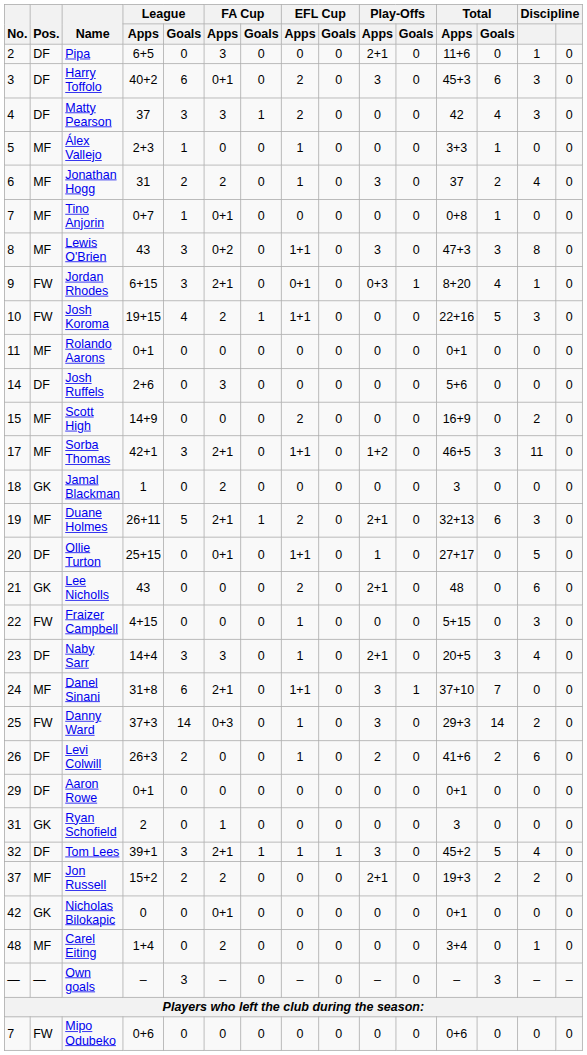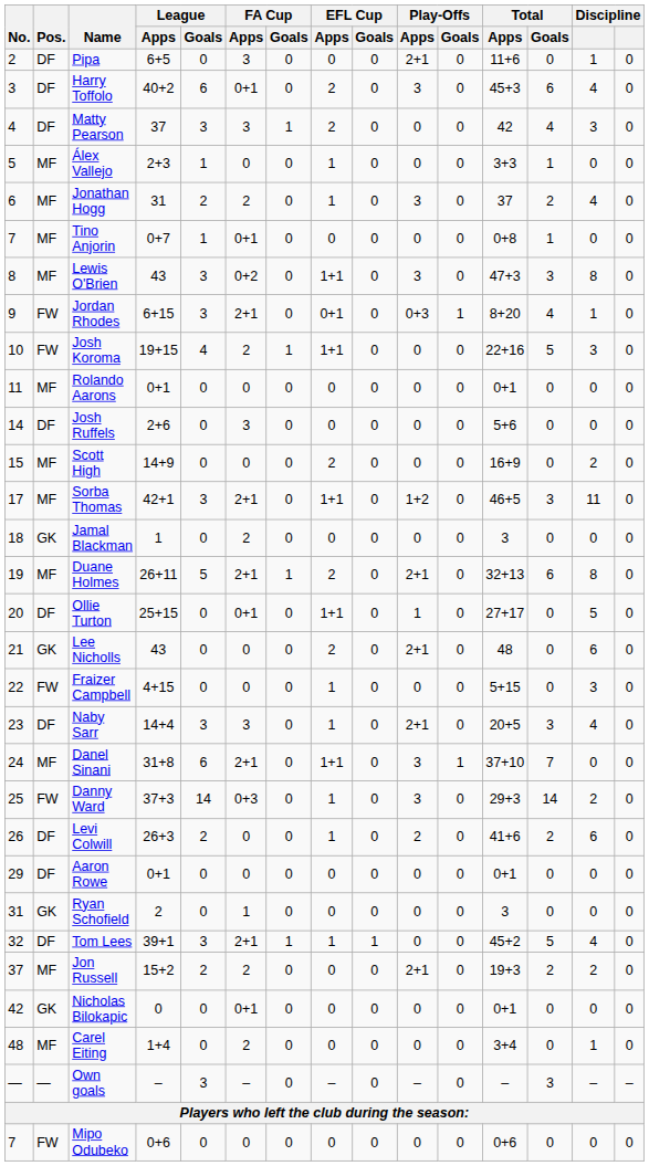 <table class="wikitable" style="text-align:center">
 <tr>
 <th rowspan="2" valign="bottom">No.</th>
 <th rowspan="2" valign="bottom">Pos.</th>
 <th rowspan="2" valign="bottom">Name</th>
 <th colspan="2" width="85">League</th>
 <th colspan="2" width="85">FA Cup</th>
 <th colspan="2" width="85">EFL Cup</th>
 <th colspan="2" width="85">Play-Offs</th>
 <th colspan="2" width="85">Total</th>
 <th colspan="2" width="85">Discipline</th>
 </tr>
 <tr>
 <th>Apps</th>
 <th>Goals</th>
 <th>Apps</th>
 <th>Goals</th>
 <th>Apps</th>
 <th>Goals</th>
 <th>Apps</th>
 <th>Goals</th>
 <th>Apps</th>
 <th>Goals</th>
 <th></th>
 <th></th>
 </tr>
 <tr>
 <td align="left">2</td>
 <td align="left">DF</td>
 <td align="left"> <a href='#'>Pipa</a></td>
 <td>6+5</td>
 <td>0</td>
 <td>3</td>
 <td>0</td>
 <td>0</td>
 <td>0</td>
 <td>2+1</td>
 <td>0</td>
 <td>11+6</td>
 <td>0</td>
 <td>1</td>
 <td>0</td>
 </tr>
 <tr>
 <td align="left">3</td>
 <td align="left">DF</td>
 <td align="left"> <a href='#'>Harry Toffolo</a></td>
 <td>40+2</td>
 <td>6</td>
 <td>0+1</td>
 <td>0</td>
 <td>2</td>
 <td>0</td>
 <td>3</td>
 <td>0</td>
 <td>45+3</td>
 <td>6</td>
-<td>3</td>
+<td>4</td>
 <td>0</td>
 </tr>
 <tr>
 <td align="left">4</td>
 <td align="left">DF</td>
 <td align="left"> <a href='#'>Matty Pearson</a></td>
 <td>37</td>
 <td>3</td>
 <td>3</td>
 <td>1</td>
 <td>2</td>
 <td>0</td>
 <td>0</td>
 <td>0</td>
 <td>42</td>
 <td>4</td>
 <td>3</td>
 <td>0</td>
 </tr>
 <tr>
 <td align="left">5</td>
 <td align="left">MF</td>
 <td align="left"> <a href='#'>Álex Vallejo</a></td>
 <td>2+3</td>
 <td>1</td>
 <td>0</td>
 <td>0</td>
 <td>1</td>
 <td>0</td>
 <td>0</td>
 <td>0</td>
 <td>3+3</td>
 <td>1</td>
 <td>0</td>
 <td>0</td>
 </tr>
 <tr>
 <td align="left">6</td>
 <td align="left">MF</td>
 <td align="left"> <a href='#'>Jonathan Hogg</a></td>
 <td>31</td>
 <td>2</td>
 <td>2</td>
 <td>0</td>
 <td>1</td>
 <td>0</td>
 <td>3</td>
 <td>0</td>
 <td>37</td>
 <td>2</td>
 <td>4</td>
 <td>0</td>
 </tr>
 <tr>
 <td align="left">7</td>
 <td align="left">MF</td>
 <td align="left"> <a href='#'>Tino Anjorin</a></td>
 <td>0+7</td>
 <td>1</td>
 <td>0+1</td>
 <td>0</td>
 <td>0</td>
 <td>0</td>
 <td>0</td>
 <td>0</td>
 <td>0+8</td>
 <td>1</td>
 <td>0</td>
 <td>0</td>
 </tr>
 <tr>
 <td align="left">8</td>
 <td align="left">MF</td>
 <td align="left"> <a href='#'>Lewis O'Brien</a></td>
 <td>43</td>
 <td>3</td>
 <td>0+2</td>
 <td>0</td>
 <td>1+1</td>
 <td>0</td>
 <td>3</td>
 <td>0</td>
 <td>47+3</td>
 <td>3</td>
 <td>8</td>
 <td>0</td>
 </tr>
 <tr>
 <td align="left">9</td>
 <td align="left">FW</td>
 <td align="left"> <a href='#'>Jordan Rhodes</a></td>
 <td>6+15</td>
 <td>3</td>
 <td>2+1</td>
 <td>0</td>
 <td>0+1</td>
 <td>0</td>
 <td>0+3</td>
 <td>1</td>
 <td>8+20</td>
 <td>4</td>
 <td>1</td>
 <td>0</td>
 </tr>
 <tr>
 <td align="left">10</td>
 <td align="left">FW</td>
 <td align="left"> <a href='#'>Josh Koroma</a></td>
 <td>19+15</td>
 <td>4</td>
 <td>2</td>
 <td>1</td>
 <td>1+1</td>
 <td>0</td>
 <td>0</td>
 <td>0</td>
 <td>22+16</td>
 <td>5</td>
 <td>3</td>
 <td>0</td>
 </tr>
 <tr>
 <td align="left">11</td>
 <td align="left">MF</td>
 <td align="left"> <a href='#'>Rolando Aarons</a></td>
 <td>0+1</td>
 <td>0</td>
 <td>0</td>
 <td>0</td>
 <td>0</td>
 <td>0</td>
 <td>0</td>
 <td>0</td>
 <td>0+1</td>
 <td>0</td>
 <td>0</td>
 <td>0</td>
 </tr>
 <tr>
 <td align="left">14</td>
 <td align="left">DF</td>
 <td align="left"> <a href='#'>Josh Ruffels</a></td>
 <td>2+6</td>
 <td>0</td>
 <td>3</td>
 <td>0</td>
 <td>0</td>
 <td>0</td>
 <td>0</td>
 <td>0</td>
 <td>5+6</td>
 <td>0</td>
 <td>0</td>
 <td>0</td>
 </tr>
 <tr>
 <td align="left">15</td>
 <td align="left">MF</td>
 <td align="left"> <a href='#'>Scott High</a></td>
 <td>14+9</td>
 <td>0</td>
 <td>0</td>
 <td>0</td>
 <td>2</td>
 <td>0</td>
 <td>0</td>
 <td>0</td>
 <td>16+9</td>
 <td>0</td>
 <td>2</td>
 <td>0</td>
 </tr>
 <tr>
 <td align="left">17</td>
 <td align="left">MF</td>
 <td align="left"> <a href='#'>Sorba Thomas</a></td>
 <td>42+1</td>
 <td>3</td>
 <td>2+1</td>
 <td>0</td>
 <td>1+1</td>
 <td>0</td>
 <td>1+2</td>
 <td>0</td>
 <td>46+5</td>
 <td>3</td>
 <td>11</td>
 <td>0</td>
 </tr>
 <tr>
 <td align="left">18</td>
 <td align="left">GK</td>
 <td align="left"> <a href='#'>Jamal Blackman</a></td>
 <td>1</td>
 <td>0</td>
 <td>2</td>
 <td>0</td>
 <td>0</td>
 <td>0</td>
 <td>0</td>
 <td>0</td>
 <td>3</td>
 <td>0</td>
 <td>0</td>
 <td>0</td>
 </tr>
 <tr>
 <td align="left">19</td>
 <td align="left">MF</td>
 <td align="left"> <a href='#'>Duane Holmes</a></td>
 <td>26+11</td>
 <td>5</td>
 <td>2+1</td>
 <td>1</td>
 <td>2</td>
 <td>0</td>
 <td>2+1</td>
 <td>0</td>
 <td>32+13</td>
 <td>6</td>
-<td>3</td>
+<td>8</td>
 <td>0</td>
 </tr>
 <tr>
 <td align="left">20</td>
 <td align="left">DF</td>
 <td align="left"> <a href='#'>Ollie Turton</a></td>
 <td>25+15</td>
 <td>0</td>
 <td>0+1</td>
 <td>0</td>
 <td>1+1</td>
 <td>0</td>
 <td>1</td>
 <td>0</td>
 <td>27+17</td>
 <td>0</td>
 <td>5</td>
 <td>0</td>
 </tr>
 <tr>
 <td align="left">21</td>
 <td align="left">GK</td>
 <td align="left"> <a href='#'>Lee Nicholls</a></td>
 <td>43</td>
 <td>0</td>
 <td>0</td>
 <td>0</td>
 <td>2</td>
 <td>0</td>
 <td>2+1</td>
 <td>0</td>
 <td>48</td>
 <td>0</td>
 <td>6</td>
 <td>0</td>
 </tr>
 <tr>
 <td align="left">22</td>
 <td align="left">FW</td>
 <td align="left"> <a href='#'>Fraizer Campbell</a></td>
 <td>4+15</td>
 <td>0</td>
 <td>0</td>
 <td>0</td>
 <td>1</td>
 <td>0</td>
 <td>0</td>
 <td>0</td>
 <td>5+15</td>
 <td>0</td>
 <td>3</td>
 <td>0</td>
 </tr>
 <tr>
 <td align="left">23</td>
 <td align="left">DF</td>
 <td align="left"> <a href='#'>Naby Sarr</a></td>
 <td>14+4</td>
 <td>3</td>
 <td>3</td>
 <td>0</td>
 <td>1</td>
 <td>0</td>
 <td>2+1</td>
 <td>0</td>
 <td>20+5</td>
 <td>3</td>
 <td>4</td>
 <td>0</td>
 </tr>
 <tr>
 <td align="left">24</td>
 <td align="left">MF</td>
 <td align="left"> <a href='#'>Danel Sinani</a></td>
 <td>31+8</td>
 <td>6</td>
 <td>2+1</td>
 <td>0</td>
 <td>1+1</td>
 <td>0</td>
 <td>3</td>
 <td>1</td>
 <td>37+10</td>
 <td>7</td>
 <td>0</td>
 <td>0</td>
 </tr>
 <tr>
 <td align="left">25</td>
 <td align="left">FW</td>
 <td align="left"> <a href='#'>Danny Ward</a></td>
 <td>37+3</td>
 <td>14</td>
 <td>0+3</td>
 <td>0</td>
 <td>1</td>
 <td>0</td>
 <td>3</td>
 <td>0</td>
 <td>29+3</td>
 <td>14</td>
 <td>2</td>
 <td>0</td>
 </tr>
 <tr>
 <td align="left">26</td>
 <td align="left">DF</td>
 <td align="left"> <a href='#'>Levi Colwill</a></td>
 <td>26+3</td>
 <td>2</td>
 <td>0</td>
 <td>0</td>
 <td>1</td>
 <td>0</td>
 <td>2</td>
 <td>0</td>
 <td>41+6</td>
 <td>2</td>
 <td>6</td>
 <td>0</td>
 </tr>
 <tr>
 <td align="left">29</td>
 <td align="left">DF</td>
 <td align="left"> <a href='#'>Aaron Rowe</a></td>
 <td>0+1</td>
 <td>0</td>
 <td>0</td>
 <td>0</td>
 <td>0</td>
 <td>0</td>
 <td>0</td>
 <td>0</td>
 <td>0+1</td>
 <td>0</td>
 <td>0</td>
 <td>0</td>
 </tr>
 <tr>
 <td align="left">31</td>
 <td align="left">GK</td>
 <td align="left"> <a href='#'>Ryan Schofield</a></td>
 <td>2</td>
 <td>0</td>
 <td>1</td>
 <td>0</td>
 <td>0</td>
 <td>0</td>
 <td>0</td>
 <td>0</td>
 <td>3</td>
 <td>0</td>
 <td>0</td>
 <td>0</td>
 </tr>
 <tr>
 <td align="left">32</td>
 <td align="left">DF</td>
 <td align="left"> <a href='#'>Tom Lees</a></td>
 <td>39+1</td>
 <td>3</td>
 <td>2+1</td>
 <td>1</td>
 <td>1</td>
 <td>1</td>
-<td>3</td>
+<td>0</td>
 <td>0</td>
 <td>45+2</td>
 <td>5</td>
 <td>4</td>
 <td>0</td>
 </tr>
 <tr>
 <td align="left">37</td>
 <td align="left">MF</td>
 <td align="left"> <a href='#'>Jon Russell</a></td>
 <td>15+2</td>
 <td>2</td>
 <td>2</td>
 <td>0</td>
 <td>0</td>
 <td>0</td>
 <td>2+1</td>
 <td>0</td>
 <td>19+3</td>
 <td>2</td>
 <td>2</td>
 <td>0</td>
 </tr>
 <tr>
 <td align="left">42</td>
 <td align="left">GK</td>
 <td align="left"> <a href='#'>Nicholas Bilokapic</a></td>
 <td>0</td>
 <td>0</td>
 <td>0+1</td>
 <td>0</td>
 <td>0</td>
 <td>0</td>
 <td>0</td>
 <td>0</td>
 <td>0+1</td>
 <td>0</td>
 <td>0</td>
 <td>0</td>
 </tr>
 <tr>
 <td align="left">48</td>
 <td align="left">MF</td>
 <td align="left"> <a href='#'>Carel Eiting</a></td>
 <td>1+4</td>
 <td>0</td>
 <td>2</td>
 <td>0</td>
 <td>0</td>
 <td>0</td>
 <td>0</td>
 <td>0</td>
 <td>3+4</td>
 <td>0</td>
 <td>1</td>
 <td>0</td>
 </tr>
 <tr>
 <td align="left">—</td>
 <td align="left">—</td>
 <td align="left"><a href='#'>Own goals</a></td>
 <td>–</td>
 <td>3</td>
 <td>–</td>
 <td>0</td>
 <td>–</td>
 <td>0</td>
 <td>–</td>
 <td>0</td>
 <td>–</td>
 <td>3</td>
 <td>–</td>
 <td>–</td>
 </tr>
 <tr>
 <th colspan=15><em>Players who left the club during the season:</em></th>
 </tr>
 <tr>
 <td align="left">7</td>
 <td align="left">FW</td>
 <td align="left"> <a href='#'>Mipo Odubeko</a></td>
 <td>0+6</td>
 <td>0</td>
 <td>0</td>
 <td>0</td>
 <td>0</td>
 <td>0</td>
 <td>0</td>
 <td>0</td>
 <td>0+6</td>
 <td>0</td>
 <td>0</td>
 <td>0</td>
 </tr>
 </table>
